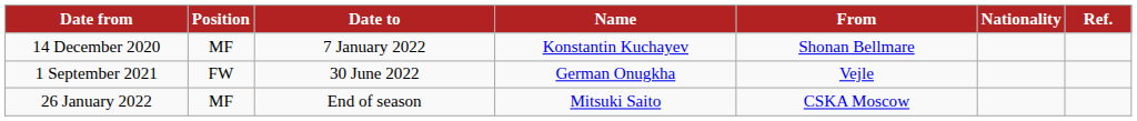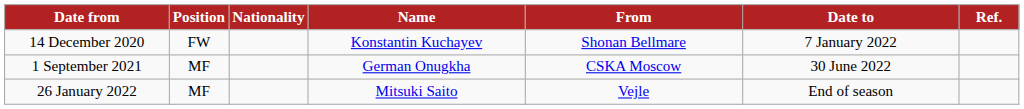 <table class="wikitable" style="text-align:center; font-size:90%; ">
 <tr>
 <th style="background:#B22222; color:white; width:150px;">Date from</th>
 <th style="background:#B22222; color:white; width:50px;">Position</th>
-<th style="background:#B22222; color:white; width:200px;">Date to</th>
+<th style="background:#B22222; color:white; width:50px;">Nationality</th>
 <th style="background:#B22222; color:white; width:200px;">Name</th>
 <th style="background:#B22222; color:white; width:200px;">From</th>
-<th style="background:#B22222; color:white; width:50px;">Nationality</th>
+<th style="background:#B22222; color:white; width:200px;">Date to</th>
 <th style="background:#B22222; color:white; width:50px;">Ref.</th>
 </tr>
 <tr>
 <td>14 December 2020</td>
-<td>MF</td>
-<td>7 January 2022</td>
+<td>FW</td>
+<td></td>
 <td><a href='#'>Konstantin Kuchayev</a></td>
 <td><a href='#'>Shonan Bellmare</a></td>
-<td></td>
+<td>7 January 2022</td>
 <td></td>
 </tr>
 <tr>
 <td>1 September 2021</td>
-<td>FW</td>
+<td>MF</td>
+<td></td>
+<td><a href='#'>German Onugkha</a></td>
+<td><a href='#'>CSKA Moscow</a></td>
 <td>30 June 2022</td>
-<td><a href='#'>German Onugkha</a></td>
-<td><a href='#'>Vejle</a></td>
-<td></td>
 <td></td>
 </tr>
 <tr>
 <td>26 January 2022</td>
 <td>MF</td>
+<td></td>
+<td><a href='#'>Mitsuki Saito</a></td>
+<td><a href='#'>Vejle</a></td>
 <td>End of season</td>
-<td><a href='#'>Mitsuki Saito</a></td>
-<td><a href='#'>CSKA Moscow</a></td>
-<td></td>
 <td></td>
 </tr>
 </table>
